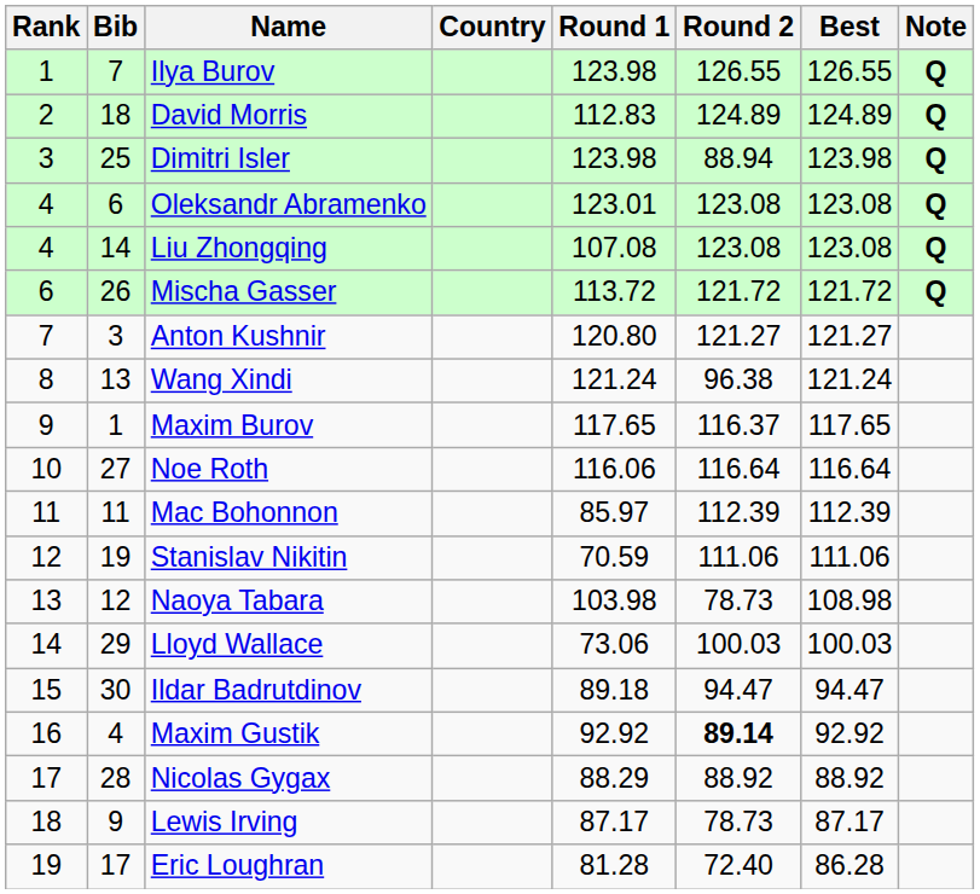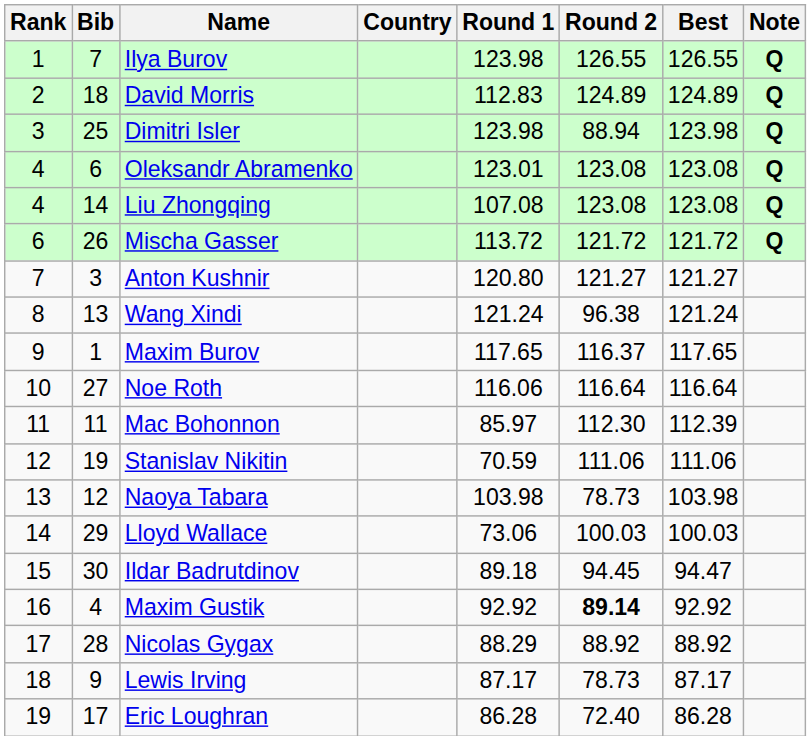 <table class="wikitable sortable" style="text-align:center">
 <tr>
 <th>Rank</th>
 <th>Bib</th>
 <th>Name</th>
 <th>Country</th>
 <th>Round 1</th>
 <th>Round 2</th>
 <th>Best</th>
 <th>Note</th>
 </tr>
 <tr bgcolor=ccffcc>
 <td>1</td>
 <td>7</td>
 <td align=left><a href='#'>Ilya Burov</a></td>
 <td align=left></td>
 <td>123.98</td>
 <td>126.55</td>
 <td>126.55</td>
 <td><strong>Q</strong></td>
 </tr>
 <tr bgcolor=ccffcc>
 <td>2</td>
 <td>18</td>
 <td align=left><a href='#'>David Morris</a></td>
 <td align=left></td>
 <td>112.83</td>
 <td>124.89</td>
 <td>124.89</td>
 <td><strong>Q</strong></td>
 </tr>
 <tr bgcolor=ccffcc>
 <td>3</td>
 <td>25</td>
 <td align=left><a href='#'>Dimitri Isler</a></td>
 <td align=left></td>
 <td>123.98</td>
 <td>88.94</td>
 <td>123.98</td>
 <td><strong>Q</strong></td>
 </tr>
 <tr bgcolor=ccffcc>
 <td>4</td>
 <td>6</td>
 <td align=left><a href='#'>Oleksandr Abramenko</a></td>
 <td align=left></td>
 <td>123.01</td>
 <td>123.08</td>
 <td>123.08</td>
 <td><strong>Q</strong></td>
 </tr>
 <tr bgcolor=ccffcc>
 <td>4</td>
 <td>14</td>
 <td align=left><a href='#'>Liu Zhongqing</a></td>
 <td align=left></td>
 <td>107.08</td>
 <td>123.08</td>
 <td>123.08</td>
 <td><strong>Q</strong></td>
 </tr>
 <tr bgcolor=ccffcc>
 <td>6</td>
 <td>26</td>
 <td align=left><a href='#'>Mischa Gasser</a></td>
 <td align=left></td>
 <td>113.72</td>
 <td>121.72</td>
 <td>121.72</td>
 <td><strong>Q</strong></td>
 </tr>
 <tr>
 <td>7</td>
 <td>3</td>
 <td align=left><a href='#'>Anton Kushnir</a></td>
 <td align=left></td>
 <td>120.80</td>
 <td>121.27</td>
 <td>121.27</td>
 <td></td>
 </tr>
 <tr>
 <td>8</td>
 <td>13</td>
 <td align=left><a href='#'>Wang Xindi</a></td>
 <td align=left></td>
 <td>121.24</td>
 <td>96.38</td>
 <td>121.24</td>
 <td></td>
 </tr>
 <tr>
 <td>9</td>
 <td>1</td>
 <td align=left><a href='#'>Maxim Burov</a></td>
 <td align=left></td>
 <td>117.65</td>
 <td>116.37</td>
 <td>117.65</td>
 <td></td>
 </tr>
 <tr>
 <td>10</td>
 <td>27</td>
 <td align=left><a href='#'>Noe Roth</a></td>
 <td align=left></td>
 <td>116.06</td>
 <td>116.64</td>
 <td>116.64</td>
 <td></td>
 </tr>
 <tr>
 <td>11</td>
 <td>11</td>
 <td align=left><a href='#'>Mac Bohonnon</a></td>
 <td align=left></td>
 <td>85.97</td>
-<td>112.39</td>
+<td>112.30</td>
 <td>112.39</td>
 <td></td>
 </tr>
 <tr>
 <td>12</td>
 <td>19</td>
 <td align=left><a href='#'>Stanislav Nikitin</a></td>
 <td align=left></td>
 <td>70.59</td>
 <td>111.06</td>
 <td>111.06</td>
 <td></td>
 </tr>
 <tr>
 <td>13</td>
 <td>12</td>
 <td align=left><a href='#'>Naoya Tabara</a></td>
 <td align=left></td>
 <td>103.98</td>
 <td>78.73</td>
-<td>108.98</td>
+<td>103.98</td>
 <td></td>
 </tr>
 <tr>
 <td>14</td>
 <td>29</td>
 <td align=left><a href='#'>Lloyd Wallace</a></td>
 <td align=left></td>
 <td>73.06</td>
 <td>100.03</td>
 <td>100.03</td>
 <td></td>
 </tr>
 <tr>
 <td>15</td>
 <td>30</td>
 <td align=left><a href='#'>Ildar Badrutdinov</a></td>
 <td align=left></td>
 <td>89.18</td>
-<td>94.47</td>
+<td>94.45</td>
 <td>94.47</td>
 <td></td>
 </tr>
 <tr>
 <td>16</td>
 <td>4</td>
 <td align=left><a href='#'>Maxim Gustik</a></td>
 <td align=left></td>
 <td>92.92</td>
 <td><strong>89.14</strong></td>
 <td>92.92</td>
 <td></td>
 </tr>
 <tr>
 <td>17</td>
 <td>28</td>
 <td align=left><a href='#'>Nicolas Gygax</a></td>
 <td align=left></td>
 <td>88.29</td>
 <td>88.92</td>
 <td>88.92</td>
 <td></td>
 </tr>
 <tr>
 <td>18</td>
 <td>9</td>
 <td align=left><a href='#'>Lewis Irving</a></td>
 <td align=left></td>
 <td>87.17</td>
 <td>78.73</td>
 <td>87.17</td>
 <td></td>
 </tr>
 <tr>
 <td>19</td>
 <td>17</td>
 <td align=left><a href='#'>Eric Loughran</a></td>
 <td align=left></td>
-<td>81.28</td>
+<td>86.28</td>
 <td>72.40</td>
 <td>86.28</td>
 <td></td>
 </tr>
 </table>
